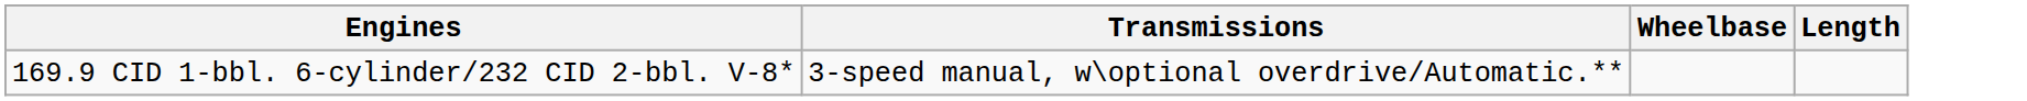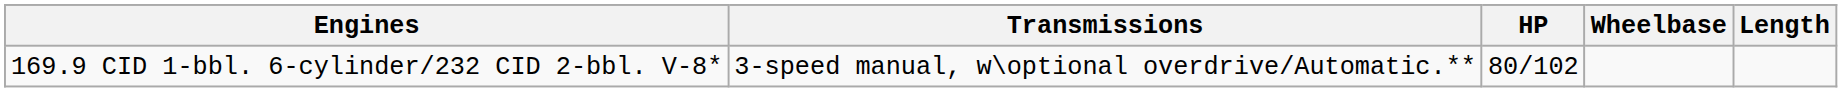 <table class="wikitable">
 <tr>
 <th>Engines</th>
 <th>Transmissions</th>
+<th>HP</th>
 <th>Wheelbase</th>
 <th>Length</th>
 </tr>
 <tr>
 <td>169.9 CID 1-bbl. 6-cylinder/232 CID 2-bbl. V-8*</td>
 <td>3-speed manual, w\optional overdrive/Automatic.**</td>
+<td>80/102</td>
 <td></td>
 <td></td>
 </tr>
 </table>
